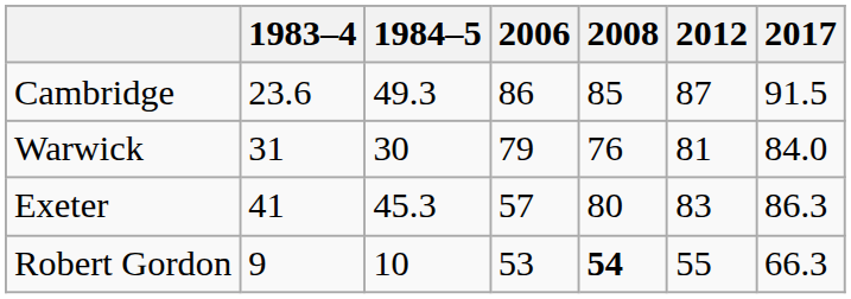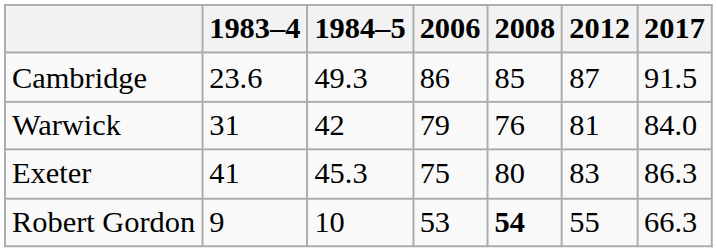 <table class="wikitable">
 <tr>
 <th></th>
 <th>1983–4</th>
 <th>1984–5</th>
 <th>2006</th>
 <th>2008</th>
 <th>2012</th>
 <th>2017</th>
 </tr>
 <tr>
 <td>Cambridge</td>
 <td>23.6</td>
 <td>49.3</td>
 <td>86</td>
 <td>85</td>
 <td>87</td>
 <td>91.5</td>
 </tr>
 <tr>
 <td>Warwick</td>
 <td>31</td>
-<td>30</td>
+<td>42</td>
 <td>79</td>
 <td>76</td>
 <td>81</td>
 <td>84.0</td>
 </tr>
 <tr>
 <td>Exeter</td>
 <td>41</td>
 <td>45.3</td>
-<td>57</td>
+<td>75</td>
 <td>80</td>
 <td>83</td>
 <td>86.3</td>
 </tr>
 <tr>
 <td>Robert Gordon</td>
 <td>9</td>
 <td>10</td>
 <td>53</td>
 <td><strong>54</strong></td>
 <td>55</td>
 <td>66.3</td>
 </tr>
 </table>
